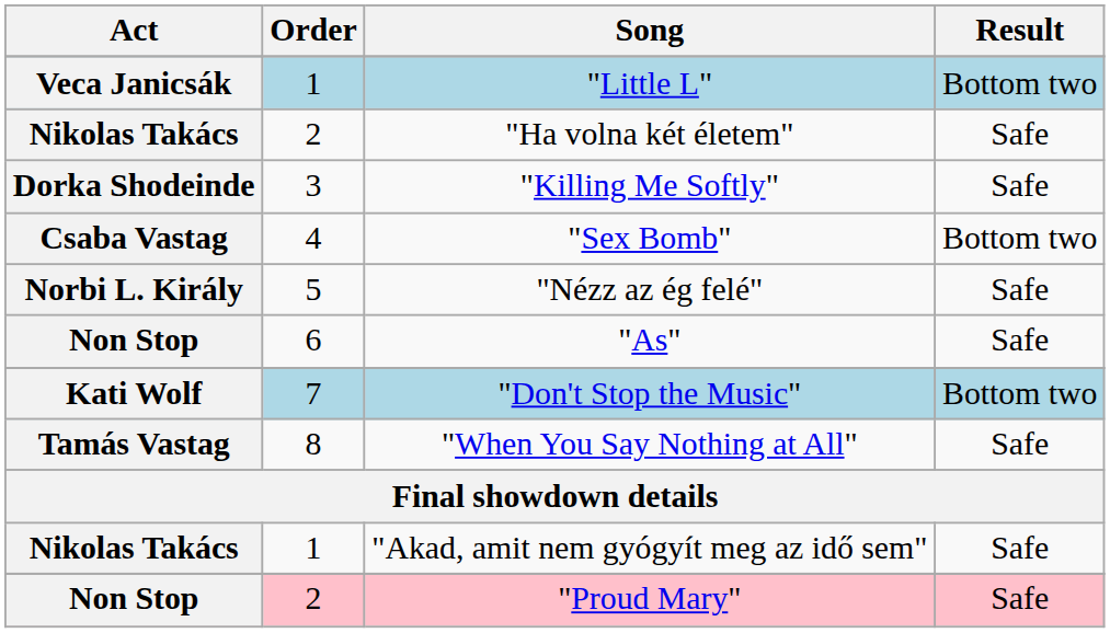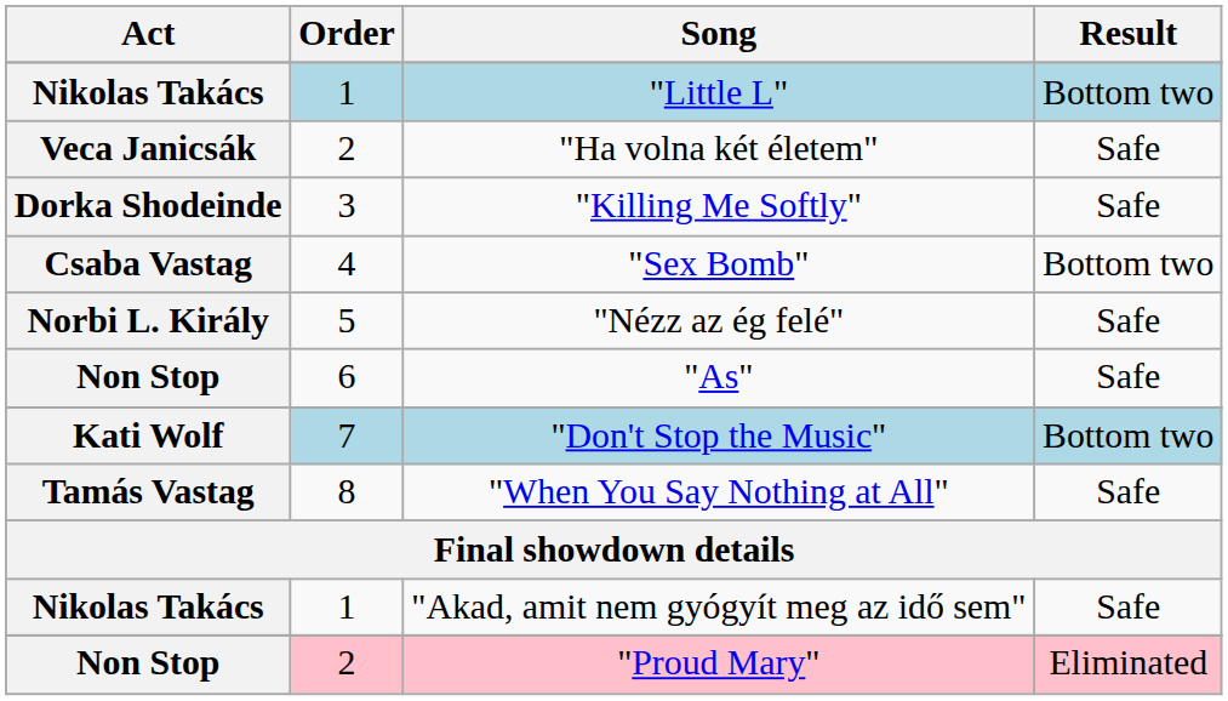 <table class="wikitable" style="text-align:center;">
 <tr>
 <th scope="col">Act</th>
 <th scope="col">Order</th>
 <th scope="col">Song</th>
 <th scope="col">Result</th>
 </tr>
 <tr>
 </tr>
 <tr bgcolor="lightblue">
-<th scope="row">Veca Janicsák</th>
+<th scope="row">Nikolas Takács</th>
 <td>1</td>
 <td>"<a href='#'>Little L</a>"</td>
 <td>Bottom two</td>
 </tr>
 <tr>
-<th scope="row">Nikolas Takács</th>
+<th scope="row">Veca Janicsák</th>
 <td>2</td>
 <td>"Ha volna két életem"</td>
 <td>Safe</td>
 </tr>
 <tr>
 <th scope="row">Dorka Shodeinde</th>
 <td>3</td>
 <td>"<a href='#'>Killing Me Softly</a>"</td>
 <td>Safe</td>
 </tr>
 <tr>
 <th scope="row">Csaba Vastag</th>
 <td>4</td>
 <td>"<a href='#'>Sex Bomb</a>"</td>
 <td>Bottom two</td>
 </tr>
 <tr>
 <th scope="row">Norbi L. Király</th>
 <td>5</td>
 <td>"Nézz az ég felé"</td>
 <td>Safe</td>
 </tr>
 <tr>
 <th scope="row">Non Stop</th>
 <td>6</td>
 <td>"<a href='#'>As</a>"</td>
 <td>Safe</td>
 </tr>
 <tr>
 </tr>
 <tr bgcolor="lightblue">
 <th scope="row">Kati Wolf</th>
 <td>7</td>
 <td>"<a href='#'>Don't Stop the Music</a>"</td>
 <td>Bottom two</td>
 </tr>
 <tr>
 <th scope="row">Tamás Vastag</th>
 <td>8</td>
 <td>"<a href='#'>When You Say Nothing at All</a>"</td>
 <td>Safe</td>
 </tr>
 <tr>
 <th scope="col" colspan="6">Final showdown details</th>
 </tr>
 <tr>
 <th scope="row">Nikolas Takács</th>
 <td>1</td>
 <td>"Akad, amit nem gyógyít meg az idő sem"</td>
 <td>Safe</td>
 </tr>
 <tr>
 </tr>
 <tr bgcolor="pink">
 <th scope="row">Non Stop</th>
 <td>2</td>
 <td>"<a href='#'>Proud Mary</a>"</td>
-<td>Safe</td>
+<td>Eliminated</td>
 </tr>
 </table>
